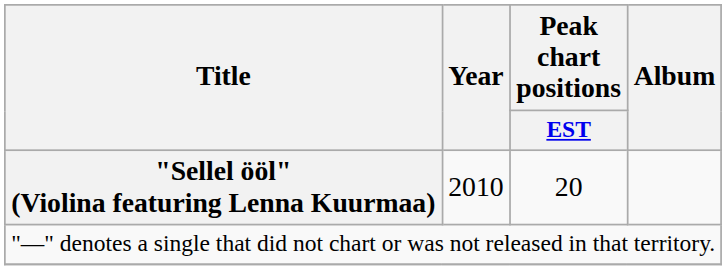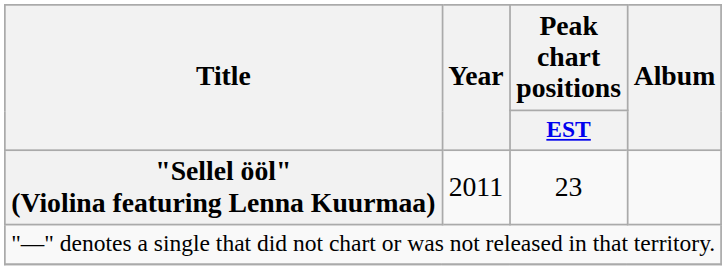 <table class="wikitable plainrowheaders" style="text-align:center;">
 <tr>
 <th scope="col" rowspan="2">Title</th>
 <th scope="col" rowspan="2">Year</th>
 <th scope="col" colspan="1">Peak chart positions</th>
 <th scope="col" rowspan="2">Album</th>
 </tr>
 <tr>
 <th scope="col" style="width:3em;font-size:85%;"><a href='#'>EST</a></th>
 </tr>
 <tr>
 <th scope="row">"Sellel ööl"<br><span>(Violina featuring Lenna Kuurmaa)</span></th>
-<td>2010</td>
-<td>20</td>
+<td>2011</td>
+<td>23</td>
 <td></td>
 </tr>
 <tr>
 <td colspan="10" style="font-size:85%">"—" denotes a single that did not chart or was not released in that territory.</td>
 </tr>
 <tr>
 </tr>
 </table>
